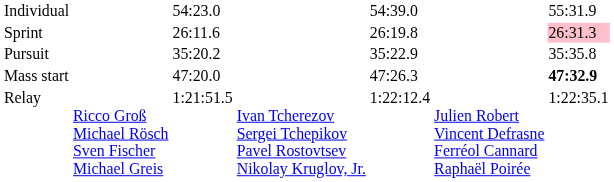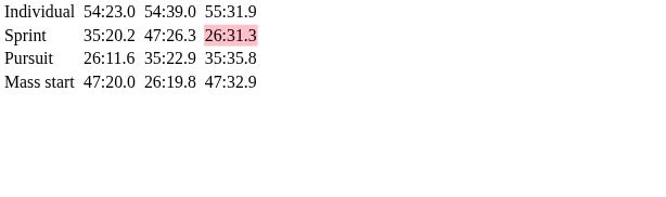 <table>
 <tr valign="top">
 <td>Individual<br></td>
 <td></td>
 <td>54:23.0</td>
 <td></td>
 <td>54:39.0</td>
 <td></td>
 <td>55:31.9</td>
 </tr>
 <tr valign="top">
 <td>Sprint<br></td>
 <td></td>
-<td>26:11.6</td>
+<td>35:20.2</td>
 <td></td>
-<td>26:19.8</td>
+<td>47:26.3</td>
 <td></td>
 <td style="background: pink;">26:31.3</td>
 </tr>
 <tr valign="top">
 <td>Pursuit<br></td>
 <td></td>
-<td>35:20.2</td>
+<td>26:11.6</td>
 <td></td>
 <td>35:22.9</td>
 <td></td>
 <td>35:35.8</td>
 </tr>
 <tr valign="top">
 <td>Mass start<br></td>
 <td></td>
 <td>47:20.0</td>
 <td></td>
-<td>47:26.3</td>
+<td>26:19.8</td>
 <td></td>
-<td><strong>47:32.9</strong></td>
-</tr>
-<tr valign="top">
-<td>Relay<br></td>
-<td><br><a href='#'>Ricco Groß</a><br><a href='#'>Michael Rösch</a><br><a href='#'>Sven Fischer</a><br><a href='#'>Michael Greis</a></td>
-<td>1:21:51.5</td>
-<td><br><a href='#'>Ivan Tcherezov</a><br><a href='#'>Sergei Tchepikov</a><br><a href='#'>Pavel Rostovtsev</a><br><a href='#'>Nikolay Kruglov, Jr.</a></td>
-<td>1:22:12.4</td>
-<td><br><a href='#'>Julien Robert</a><br><a href='#'>Vincent Defrasne</a><br><a href='#'>Ferréol Cannard</a><br><a href='#'>Raphaël Poirée</a></td>
-<td>1:22:35.1</td>
+<td>47:32.9</td>
 </tr>
 </table>
